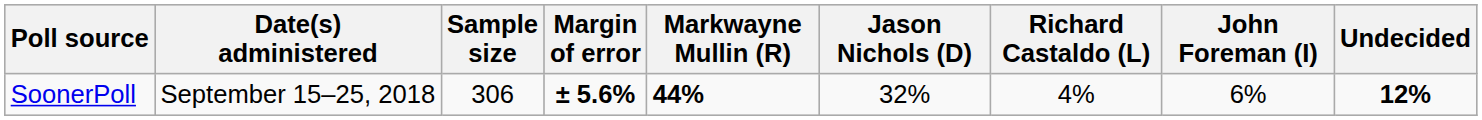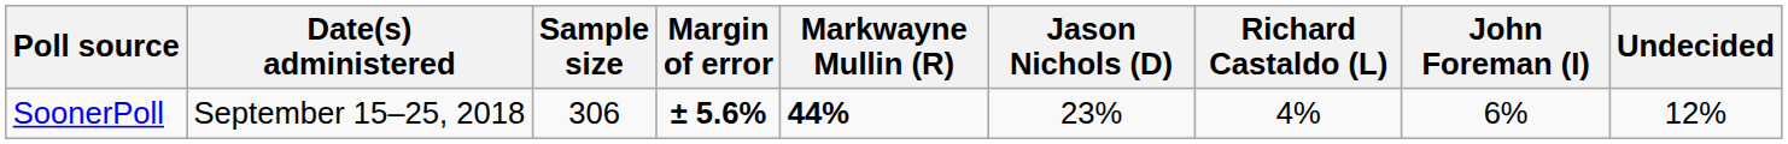 <table class="wikitable">
 <tr>
 <th>Poll source</th>
 <th>Date(s)<br>administered</th>
 <th>Sample<br>size</th>
 <th>Margin<br>of error</th>
 <th style="width:100px">Markwayne<br>Mullin (R)</th>
 <th style="width:100px">Jason<br>Nichols (D)</th>
 <th style="width:100px">Richard<br>Castaldo (L)</th>
 <th style="width:100px">John<br>Foreman (I)</th>
 <th>Undecided</th>
 </tr>
 <tr>
 <td><a href='#'>SoonerPoll</a></td>
 <td align=center>September 15–25, 2018</td>
 <td align=center>306</td>
 <td align=center><strong>± 5.6%</strong></td>
 <td><strong>44%</strong></td>
-<td align=center>32%</td>
+<td align=center>23%</td>
 <td align=center>4%</td>
 <td align=center>6%</td>
-<td align=center><strong>12%</strong></td>
+<td align=center>12%</td>
 </tr>
 </table>
